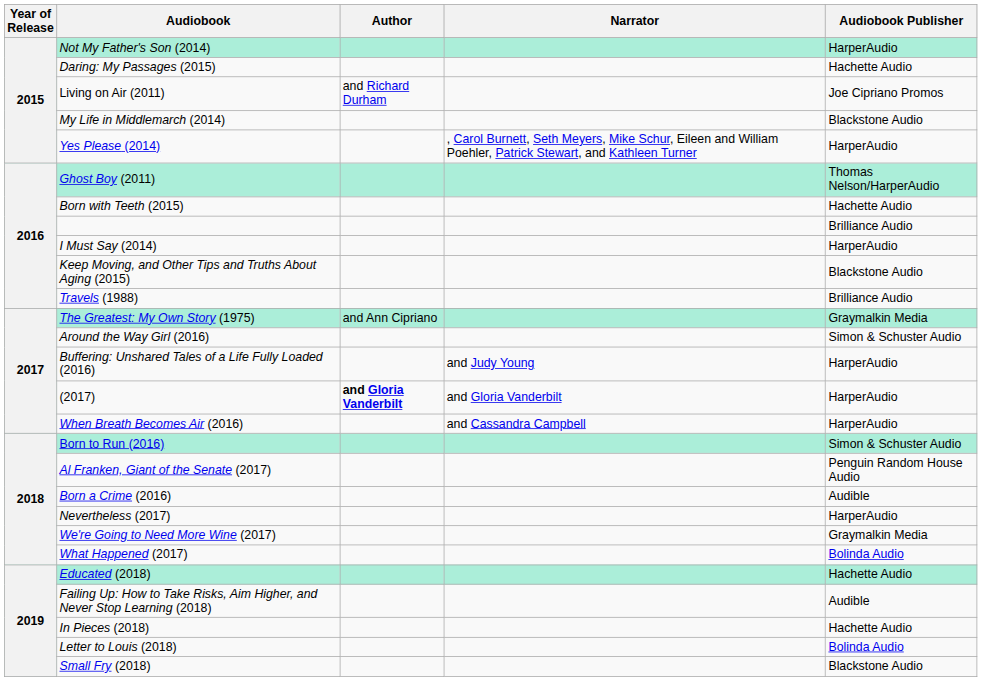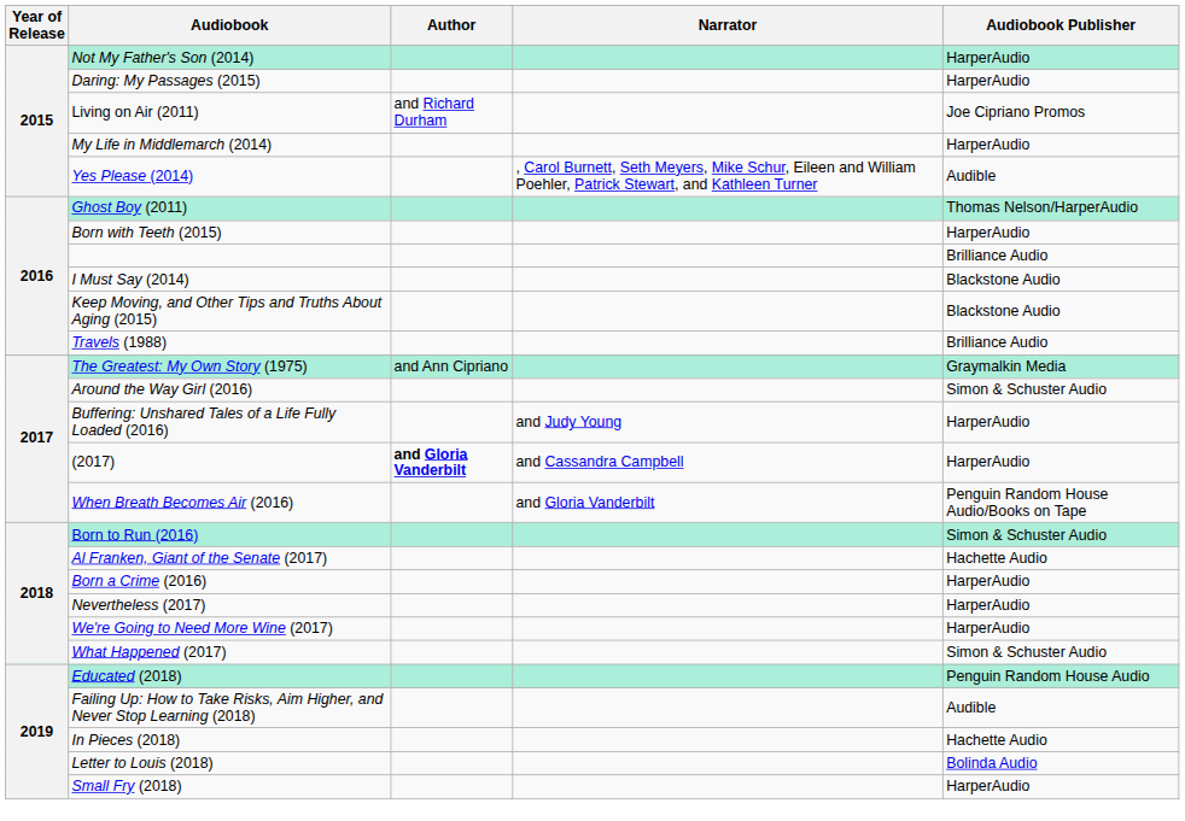 <table class="wikitable sortable mw-collapsible" style="width:100%">
 <tr bgcolor="#bebebe">
 <th width="5%">Year of Release</th>
 <th>Audiobook</th>
 <th>Author</th>
 <th>Narrator</th>
 <th>Audiobook Publisher</th>
 </tr>
 <tr style="background:#ABEED9">
 <th rowspan="5">2015<br></th>
 <td><em>Not My Father's Son</em> (2014)</td>
 <td></td>
 <td></td>
 <td>HarperAudio</td>
 </tr>
 <tr>
 <td><em>Daring: My Passages</em> (2015)</td>
 <td></td>
 <td></td>
-<td>Hachette Audio</td>
+<td>HarperAudio</td>
 </tr>
 <tr>
 <td>Living on Air (2011)</td>
 <td> and <a href='#'>Richard Durham</a></td>
 <td></td>
 <td>Joe Cipriano Promos</td>
 </tr>
 <tr>
 <td><em>My Life in Middlemarch</em> (2014)</td>
 <td></td>
 <td></td>
-<td>Blackstone Audio</td>
+<td>HarperAudio</td>
 </tr>
 <tr>
 <td><a href='#'><em>Yes Please</em> (2014)</a></td>
 <td></td>
 <td>, <a href='#'>Carol Burnett</a>, <a href='#'>Seth Meyers</a>, <a href='#'>Mike Schur</a>, Eileen and William Poehler, <a href='#'>Patrick Stewart</a>, and <a href='#'>Kathleen Turner</a></td>
-<td>HarperAudio</td>
+<td>Audible</td>
 </tr>
 <tr style="background:#ABEED9">
 <th rowspan="6">2016<br></th>
 <td><em><a href='#'>Ghost Boy</a></em> (2011)</td>
 <td></td>
 <td></td>
 <td>Thomas Nelson/HarperAudio</td>
 </tr>
 <tr>
 <td><em>Born with Teeth</em> (2015)</td>
 <td></td>
 <td></td>
-<td>Hachette Audio</td>
+<td>HarperAudio</td>
 </tr>
 <tr>
 <td><em></em></td>
 <td></td>
 <td></td>
 <td>Brilliance Audio</td>
 </tr>
 <tr>
 <td><em>I Must Say</em> (2014)</td>
 <td></td>
 <td></td>
-<td>HarperAudio</td>
+<td>Blackstone Audio</td>
 </tr>
 <tr>
 <td><em>Keep Moving, and Other Tips and Truths About Aging</em> (2015)</td>
 <td></td>
 <td></td>
 <td>Blackstone Audio</td>
 </tr>
 <tr>
 <td><em><a href='#'>Travels</a></em> (1988)</td>
 <td></td>
 <td></td>
 <td>Brilliance Audio</td>
 </tr>
 <tr style="background:#ABEED9">
 <th rowspan="5">2017<br></th>
 <td><em><a href='#'>The Greatest: My Own Story</a></em> (1975)</td>
 <td> and Ann Cipriano</td>
 <td></td>
 <td>Graymalkin Media</td>
 </tr>
 <tr>
 <td><em>Around the Way Girl</em> (2016)</td>
 <td></td>
 <td></td>
 <td>Simon & Schuster Audio</td>
 </tr>
 <tr>
 <td><em>Buffering: Unshared Tales of a Life Fully Loaded</em> (2016)</td>
 <td></td>
 <td> and <a href='#'>Judy Young</a></td>
 <td>HarperAudio</td>
 </tr>
 <tr>
 <td><em></em> (2017)</td>
 <td><strong> and <a href='#'>Gloria Vanderbilt</a></strong></td>
-<td> and <a href='#'>Gloria Vanderbilt</a></td>
+<td> and <a href='#'>Cassandra Campbell</a></td>
 <td>HarperAudio</td>
 </tr>
 <tr>
 <td><em><a href='#'>When Breath Becomes Air</a></em> (2016)</td>
 <td></td>
-<td> and <a href='#'>Cassandra Campbell</a></td>
-<td>HarperAudio</td>
+<td> and <a href='#'>Gloria Vanderbilt</a></td>
+<td>Penguin Random House Audio/Books on Tape</td>
 </tr>
 <tr style="background:#ABEED9">
 <th rowspan="6">2018<br></th>
 <td><a href='#'>Born to Run (2016)</a></td>
 <td></td>
 <td></td>
 <td>Simon & Schuster Audio</td>
 </tr>
 <tr>
 <td><em><a href='#'>Al Franken, Giant of the Senate</a></em> (2017)</td>
 <td></td>
 <td></td>
-<td>Penguin Random House Audio</td>
+<td>Hachette Audio</td>
 </tr>
 <tr>
 <td><em><a href='#'>Born a Crime</a></em> (2016)</td>
 <td></td>
 <td></td>
-<td>Audible</td>
+<td>HarperAudio</td>
 </tr>
 <tr>
 <td><em>Nevertheless</em> (2017)</td>
 <td></td>
 <td></td>
 <td>HarperAudio</td>
 </tr>
 <tr>
 <td><em><a href='#'>We're Going to Need More Wine</a></em> (2017)</td>
 <td></td>
 <td></td>
-<td>Graymalkin Media</td>
+<td>HarperAudio</td>
 </tr>
 <tr>
 <td><em><a href='#'>What Happened</a></em> (2017)</td>
 <td></td>
 <td></td>
-<td><a href='#'>Bolinda Audio</a></td>
+<td>Simon & Schuster Audio</td>
 </tr>
 <tr style="background:#ABEED9">
 <th rowspan="5">2019<br></th>
 <td><em><a href='#'>Educated</a></em> (2018)</td>
 <td></td>
 <td></td>
-<td>Hachette Audio</td>
+<td>Penguin Random House Audio</td>
 </tr>
 <tr>
 <td><em>Failing Up: How to Take Risks, Aim Higher, and Never Stop Learning</em> (2018)</td>
 <td></td>
 <td></td>
 <td>Audible</td>
 </tr>
 <tr>
 <td><em>In Pieces</em> (2018)</td>
 <td></td>
 <td></td>
 <td>Hachette Audio</td>
 </tr>
 <tr>
 <td><em>Letter to Louis</em> (2018)</td>
 <td></td>
 <td></td>
 <td><a href='#'>Bolinda Audio</a></td>
 </tr>
 <tr>
 <td><em><a href='#'>Small Fry</a></em> (2018)</td>
 <td></td>
 <td></td>
-<td>Blackstone Audio</td>
+<td>HarperAudio</td>
 </tr>
 </table>
